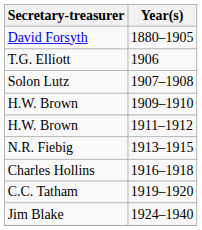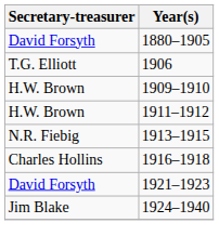 <table class="wikitable sortable" style="text-align:left">
 <tr>
 <th>Secretary-treasurer</th>
 <th>Year(s)</th>
 </tr>
 <tr>
 <td><a href='#'>David Forsyth</a></td>
 <td>1880–1905</td>
 </tr>
 <tr>
 <td>T.G. Elliott</td>
 <td>1906</td>
-</tr>
-<tr>
-<td>Solon Lutz</td>
-<td>1907–1908</td>
 </tr>
 <tr>
 <td>H.W. Brown</td>
 <td>1909–1910</td>
 </tr>
 <tr>
 <td>H.W. Brown</td>
 <td>1911–1912</td>
 </tr>
 <tr>
 <td>N.R. Fiebig</td>
 <td>1913–1915</td>
 </tr>
 <tr>
 <td>Charles Hollins</td>
 <td>1916–1918</td>
 </tr>
 <tr>
-<td>C.C. Tatham</td>
-<td>1919–1920</td>
+<td><a href='#'>David Forsyth</a></td>
+<td>1921–1923</td>
 </tr>
 <tr>
 <td>Jim Blake</td>
 <td>1924–1940</td>
 </tr>
 <tr>
 </tr>
 </table>
